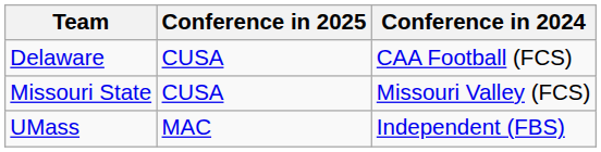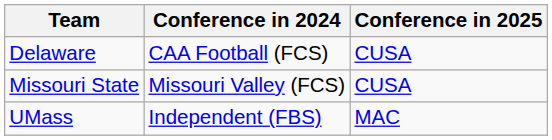 <table class="wikitable sortable">
 <tr>
 <th>Team</th>
+<th>Conference in 2024</th>
 <th>Conference in 2025</th>
-<th>Conference in 2024</th>
 </tr>
 <tr>
 <td><a href='#'>Delaware</a></td>
+<td><a href='#'>CAA Football</a> (FCS)</td>
 <td><a href='#'>CUSA</a></td>
-<td><a href='#'>CAA Football</a> (FCS)</td>
 </tr>
 <tr>
 <td><a href='#'>Missouri State</a></td>
+<td><a href='#'>Missouri Valley</a> (FCS)</td>
 <td><a href='#'>CUSA</a></td>
-<td><a href='#'>Missouri Valley</a> (FCS)</td>
 </tr>
 <tr>
 <td><a href='#'>UMass</a></td>
+<td><a href='#'>Independent (FBS)</a></td>
 <td><a href='#'>MAC</a></td>
-<td><a href='#'>Independent (FBS)</a></td>
 </tr>
 </table>
